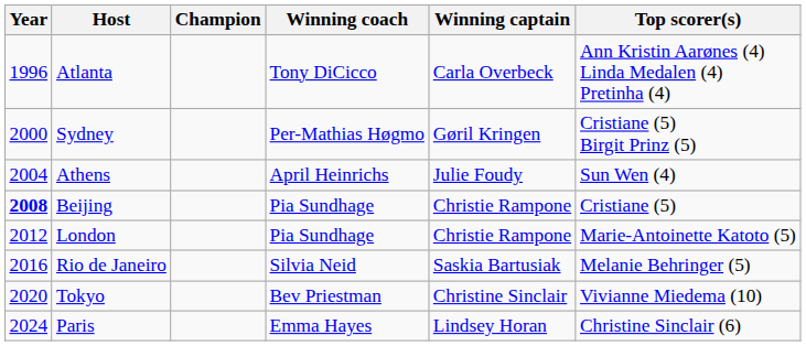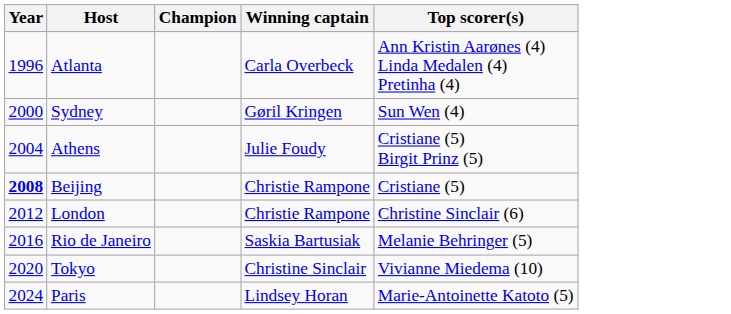 <table class=wikitable>
 <tr>
 <th>Year</th>
 <th>Host</th>
 <th>Champion</th>
-<th>Winning coach</th>
 <th>Winning captain</th>
 <th>Top scorer(s)</th>
 </tr>
 <tr>
 <td><a href='#'>1996</a></td>
 <td> <a href='#'>Atlanta</a></td>
 <td></td>
-<td> <a href='#'>Tony DiCicco</a></td>
 <td> <a href='#'>Carla Overbeck</a></td>
 <td> <a href='#'>Ann Kristin Aarønes</a> (4) <br>  <a href='#'>Linda Medalen</a> (4) <br>  <a href='#'>Pretinha</a> (4)</td>
 </tr>
 <tr>
 <td><a href='#'>2000</a></td>
 <td> <a href='#'>Sydney</a></td>
 <td></td>
-<td> <a href='#'>Per-Mathias Høgmo</a></td>
 <td> <a href='#'>Gøril Kringen</a></td>
-<td> <a href='#'>Cristiane</a> (5) <br>  <a href='#'>Birgit Prinz</a> (5)</td>
+<td> <a href='#'>Sun Wen</a> (4)</td>
 </tr>
 <tr>
 <td><a href='#'>2004</a></td>
 <td> <a href='#'>Athens</a></td>
 <td></td>
-<td> <a href='#'>April Heinrichs</a></td>
 <td> <a href='#'>Julie Foudy</a></td>
-<td> <a href='#'>Sun Wen</a> (4)</td>
+<td> <a href='#'>Cristiane</a> (5) <br>  <a href='#'>Birgit Prinz</a> (5)</td>
 </tr>
 <tr>
 <td><strong><a href='#'>2008</a></strong></td>
 <td> <a href='#'>Beijing</a></td>
 <td></td>
-<td> <a href='#'>Pia Sundhage</a></td>
 <td> <a href='#'>Christie Rampone</a></td>
 <td> <a href='#'>Cristiane</a> (5)</td>
 </tr>
 <tr>
 <td><a href='#'>2012</a></td>
 <td> <a href='#'>London</a></td>
 <td></td>
-<td> <a href='#'>Pia Sundhage</a></td>
 <td> <a href='#'>Christie Rampone</a></td>
-<td> <a href='#'>Marie-Antoinette Katoto</a> (5)</td>
+<td> <a href='#'>Christine Sinclair</a> (6)</td>
 </tr>
 <tr>
 <td><a href='#'>2016</a></td>
 <td> <a href='#'>Rio de Janeiro</a></td>
 <td></td>
-<td> <a href='#'>Silvia Neid</a></td>
 <td> <a href='#'>Saskia Bartusiak</a></td>
 <td> <a href='#'>Melanie Behringer</a> (5)</td>
 </tr>
 <tr>
 <td><a href='#'>2020</a></td>
 <td> <a href='#'>Tokyo</a></td>
 <td></td>
-<td> <a href='#'>Bev Priestman</a></td>
 <td> <a href='#'>Christine Sinclair</a></td>
 <td> <a href='#'>Vivianne Miedema</a> (10)</td>
 </tr>
 <tr>
 <td><a href='#'>2024</a></td>
 <td> <a href='#'>Paris</a></td>
 <td></td>
-<td> <a href='#'>Emma Hayes</a></td>
 <td> <a href='#'>Lindsey Horan</a></td>
-<td> <a href='#'>Christine Sinclair</a> (6)</td>
+<td> <a href='#'>Marie-Antoinette Katoto</a> (5)</td>
 </tr>
 </table>
